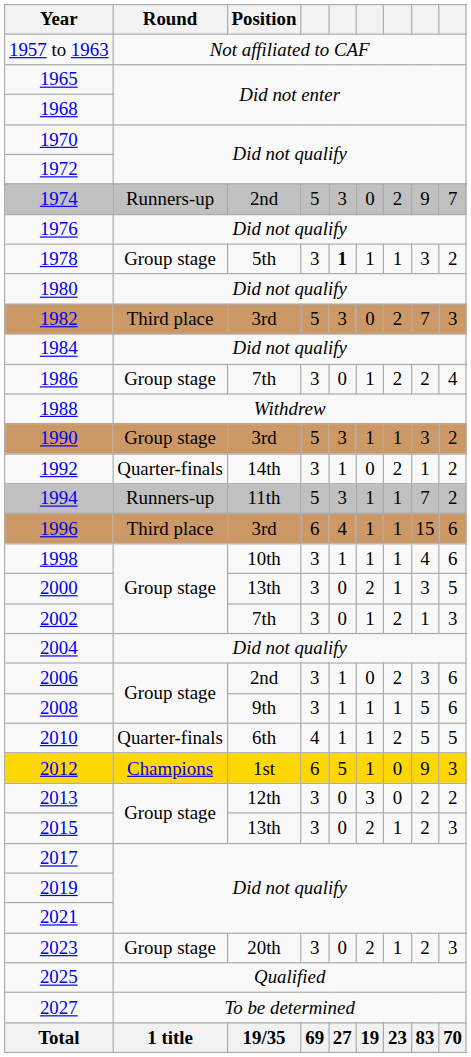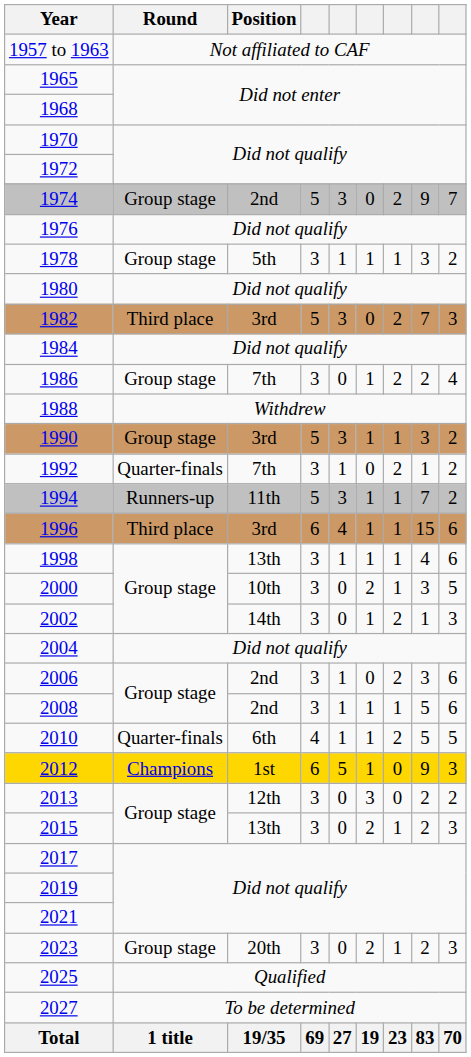 <table class="wikitable" style="text-align: center;">
 <tr>
 <th>Year</th>
 <th>Round</th>
 <th>Position</th>
 <th></th>
 <th></th>
 <th></th>
 <th></th>
 <th></th>
 <th></th>
 </tr>
 <tr>
 <td> <a href='#'>1957</a> to  <a href='#'>1963</a></td>
 <td colspan=8><em>Not affiliated to CAF</em></td>
 </tr>
 <tr>
 <td> <a href='#'>1965</a></td>
 <td colspan=8 rowspan=2><em>Did not enter</em></td>
 </tr>
 <tr>
 <td> <a href='#'>1968</a></td>
 </tr>
 <tr>
 <td> <a href='#'>1970</a></td>
 <td colspan=8 rowspan=2><em>Did not qualify</em></td>
 </tr>
 <tr>
 <td> <a href='#'>1972</a></td>
 </tr>
 <tr>
 </tr>
 <tr bgcolor="silver">
 <td> <a href='#'>1974</a></td>
-<td>Runners-up</td>
+<td>Group stage</td>
 <td>2nd</td>
 <td>5</td>
 <td>3</td>
 <td>0</td>
 <td>2</td>
 <td>9</td>
 <td>7</td>
 </tr>
 <tr>
 <td> <a href='#'>1976</a></td>
 <td colspan=8><em>Did not qualify</em></td>
 </tr>
 <tr>
 <td> <a href='#'>1978</a></td>
 <td>Group stage</td>
 <td>5th</td>
 <td>3</td>
-<td><strong>1</strong></td>
+<td>1</td>
 <td>1</td>
 <td>1</td>
 <td>3</td>
 <td>2</td>
 </tr>
 <tr>
 <td> <a href='#'>1980</a></td>
 <td colspan=8><em>Did not qualify</em></td>
 </tr>
 <tr bgcolor="#cc9966">
 <td> <a href='#'>1982</a></td>
 <td>Third place</td>
 <td>3rd</td>
 <td>5</td>
 <td>3</td>
 <td>0</td>
 <td>2</td>
 <td>7</td>
 <td>3</td>
 </tr>
 <tr>
 <td> <a href='#'>1984</a></td>
 <td colspan=8><em>Did not qualify</em></td>
 </tr>
 <tr>
 <td> <a href='#'>1986</a></td>
 <td>Group stage</td>
 <td>7th</td>
 <td>3</td>
 <td>0</td>
 <td>1</td>
 <td>2</td>
 <td>2</td>
 <td>4</td>
 </tr>
 <tr>
 <td> <a href='#'>1988</a></td>
 <td colspan=8><em>Withdrew</em></td>
 </tr>
 <tr bgcolor="#cc9966">
 <td> <a href='#'>1990</a></td>
 <td>Group stage</td>
 <td>3rd</td>
 <td>5</td>
 <td>3</td>
 <td>1</td>
 <td>1</td>
 <td>3</td>
 <td>2</td>
 </tr>
 <tr>
 <td> <a href='#'>1992</a></td>
 <td>Quarter-finals</td>
-<td>14th</td>
+<td>7th</td>
 <td>3</td>
 <td>1</td>
 <td>0</td>
 <td>2</td>
 <td>1</td>
 <td>2</td>
 </tr>
 <tr bgcolor="silver">
 <td> <a href='#'>1994</a></td>
 <td>Runners-up</td>
 <td>11th</td>
 <td>5</td>
 <td>3</td>
 <td>1</td>
 <td>1</td>
 <td>7</td>
 <td>2</td>
 </tr>
 <tr bgcolor="#cc9966">
 <td> <a href='#'>1996</a></td>
 <td>Third place</td>
 <td>3rd</td>
 <td>6</td>
 <td>4</td>
 <td>1</td>
 <td>1</td>
 <td>15</td>
 <td>6</td>
 </tr>
 <tr>
 <td> <a href='#'>1998</a></td>
 <td rowspan=3>Group stage</td>
-<td>10th</td>
+<td>13th</td>
 <td>3</td>
 <td>1</td>
 <td>1</td>
 <td>1</td>
 <td>4</td>
 <td>6</td>
 </tr>
 <tr>
 <td>  <a href='#'>2000</a></td>
-<td>13th</td>
+<td>10th</td>
 <td>3</td>
 <td>0</td>
 <td>2</td>
 <td>1</td>
 <td>3</td>
 <td>5</td>
 </tr>
 <tr>
 <td> <a href='#'>2002</a></td>
-<td>7th</td>
+<td>14th</td>
 <td>3</td>
 <td>0</td>
 <td>1</td>
 <td>2</td>
 <td>1</td>
 <td>3</td>
 </tr>
 <tr>
 <td> <a href='#'>2004</a></td>
 <td colspan=8><em>Did not qualify</em></td>
 </tr>
 <tr>
 <td> <a href='#'>2006</a></td>
 <td rowspan=2>Group stage</td>
 <td>2nd</td>
 <td>3</td>
 <td>1</td>
 <td>0</td>
 <td>2</td>
 <td>3</td>
 <td>6</td>
 </tr>
 <tr>
 <td> <a href='#'>2008</a></td>
-<td>9th</td>
+<td>2nd</td>
 <td>3</td>
 <td>1</td>
 <td>1</td>
 <td>1</td>
 <td>5</td>
 <td>6</td>
 </tr>
 <tr>
 <td> <a href='#'>2010</a></td>
 <td>Quarter-finals</td>
 <td>6th</td>
 <td>4</td>
 <td>1</td>
 <td>1</td>
 <td>2</td>
 <td>5</td>
 <td>5</td>
 </tr>
 <tr bgcolor="gold">
 <td>  <a href='#'>2012</a></td>
 <td><a href='#'>Champions</a></td>
 <td>1st</td>
 <td>6</td>
 <td>5</td>
 <td>1</td>
 <td>0</td>
 <td>9</td>
 <td>3</td>
 </tr>
 <tr>
 <td> <a href='#'>2013</a></td>
 <td rowspan=2>Group stage</td>
 <td>12th</td>
 <td>3</td>
 <td>0</td>
 <td>3</td>
 <td>0</td>
 <td>2</td>
 <td>2</td>
 </tr>
 <tr>
 <td> <a href='#'>2015</a></td>
 <td>13th</td>
 <td>3</td>
 <td>0</td>
 <td>2</td>
 <td>1</td>
 <td>2</td>
 <td>3</td>
 </tr>
 <tr>
 <td> <a href='#'>2017</a></td>
 <td colspan=8 rowspan=3><em>Did not qualify</em></td>
 </tr>
 <tr>
 <td> <a href='#'>2019</a></td>
 </tr>
 <tr>
 <td> <a href='#'>2021</a></td>
 </tr>
 <tr>
 <td> <a href='#'>2023</a></td>
 <td>Group stage</td>
 <td>20th</td>
 <td>3</td>
 <td>0</td>
 <td>2</td>
 <td>1</td>
 <td>2</td>
 <td>3</td>
 </tr>
 <tr>
 <td> <a href='#'>2025</a></td>
 <td colspan=8><em>Qualified</em></td>
 </tr>
 <tr>
 <td>   <a href='#'>2027</a></td>
 <td colspan=8><em>To be determined</em></td>
 </tr>
 <tr>
 <th>Total</th>
 <th>1 title</th>
 <th>19/35</th>
 <th>69</th>
 <th>27</th>
 <th>19</th>
 <th>23</th>
 <th>83</th>
 <th>70</th>
 </tr>
 </table>
